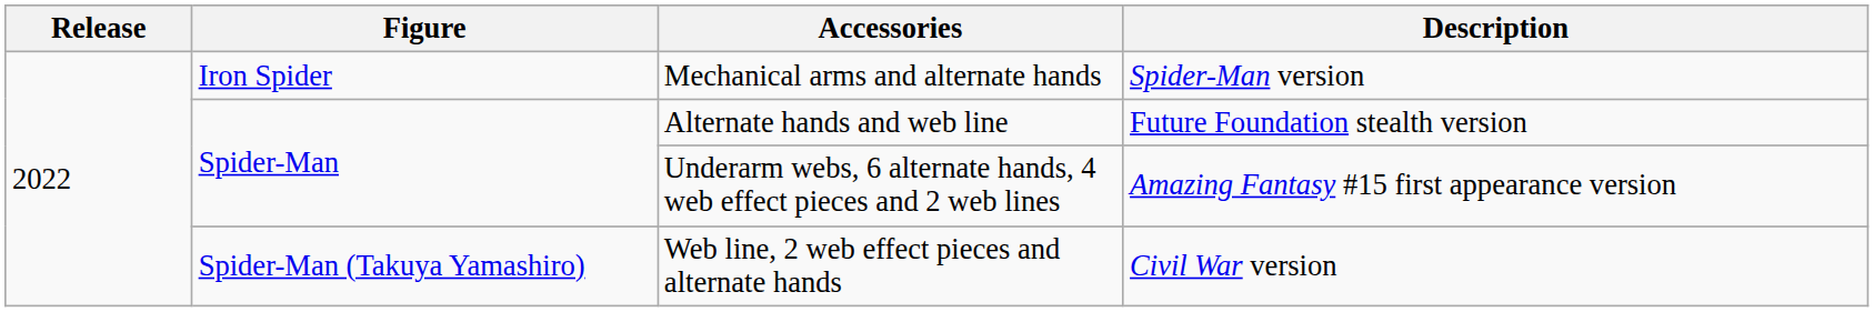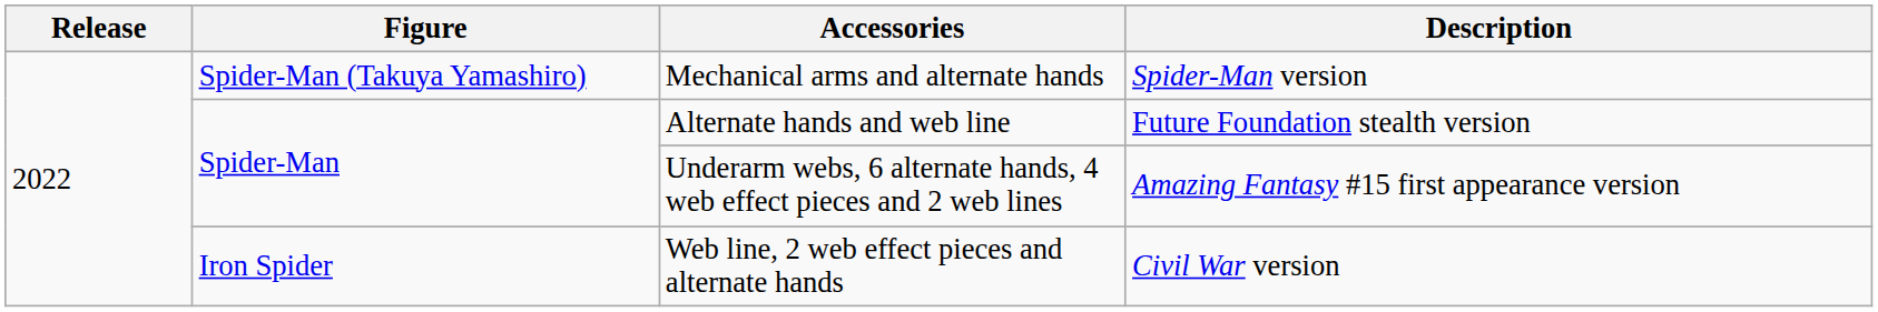 <table class="wikitable" style="width:80%;">
 <tr>
 <th width=10%>Release</th>
 <th width=25%>Figure</th>
 <th width=25%>Accessories</th>
 <th width=40%>Description</th>
 </tr>
 <tr>
 <td rowspan=4>2022</td>
-<td><a href='#'>Iron Spider</a></td>
+<td><a href='#'>Spider-Man (Takuya Yamashiro)</a></td>
 <td>Mechanical arms and alternate hands</td>
 <td><em><a href='#'>Spider-Man</a></em> version</td>
 </tr>
 <tr>
 <td rowspan="2"><a href='#'>Spider-Man</a></td>
 <td>Alternate hands and web line</td>
 <td><a href='#'>Future Foundation</a> stealth version</td>
 </tr>
 <tr>
 <td>Underarm webs, 6 alternate hands, 4 web effect pieces and 2 web lines</td>
 <td><em><a href='#'>Amazing Fantasy</a></em> #15 first appearance version</td>
 </tr>
 <tr>
-<td><a href='#'>Spider-Man (Takuya Yamashiro)</a></td>
+<td><a href='#'>Iron Spider</a></td>
 <td>Web line, 2 web effect pieces and alternate hands</td>
 <td><em><a href='#'>Civil War</a></em> version</td>
 </tr>
 </table>
